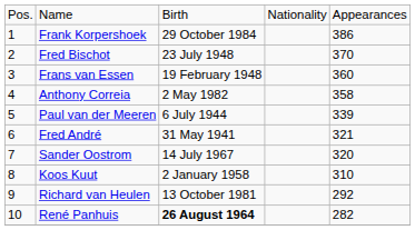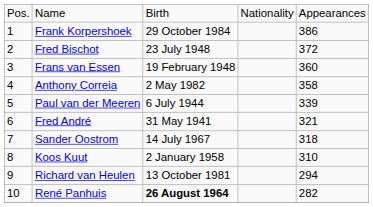 <table class="wikitable">
 <tr>
 <td>Pos.</td>
 <td>Name</td>
 <td>Birth</td>
 <td>Nationality</td>
 <td>Appearances</td>
 </tr>
 <tr>
 <td>1</td>
 <td><a href='#'>Frank Korpershoek</a></td>
 <td>29 October 1984</td>
 <td></td>
 <td>386</td>
 </tr>
 <tr>
 <td>2</td>
 <td><a href='#'>Fred Bischot</a></td>
 <td>23 July 1948</td>
 <td></td>
-<td>370</td>
+<td>372</td>
 </tr>
 <tr>
 <td>3</td>
 <td><a href='#'>Frans van Essen</a></td>
 <td>19 February 1948</td>
 <td></td>
 <td>360</td>
 </tr>
 <tr>
 <td>4</td>
 <td><a href='#'>Anthony Correia</a></td>
 <td>2 May 1982</td>
 <td></td>
 <td>358</td>
 </tr>
 <tr>
 <td>5</td>
 <td><a href='#'>Paul van der Meeren</a></td>
 <td>6 July 1944</td>
 <td></td>
 <td>339</td>
 </tr>
 <tr>
 <td>6</td>
 <td><a href='#'>Fred André</a></td>
 <td>31 May 1941</td>
 <td></td>
 <td>321</td>
 </tr>
 <tr>
 <td>7</td>
 <td><a href='#'>Sander Oostrom</a></td>
 <td>14 July 1967</td>
 <td></td>
-<td>320</td>
+<td>318</td>
 </tr>
 <tr>
 <td>8</td>
 <td><a href='#'>Koos Kuut</a></td>
 <td>2 January 1958</td>
 <td></td>
 <td>310</td>
 </tr>
 <tr>
 <td>9</td>
 <td><a href='#'>Richard van Heulen</a></td>
 <td>13 October 1981</td>
 <td></td>
-<td>292</td>
+<td>294</td>
 </tr>
 <tr>
 <td>10</td>
 <td><a href='#'>René Panhuis</a></td>
 <td><strong>26 August 1964</strong></td>
 <td></td>
 <td>282</td>
 </tr>
 <tr>
 </tr>
 </table>
